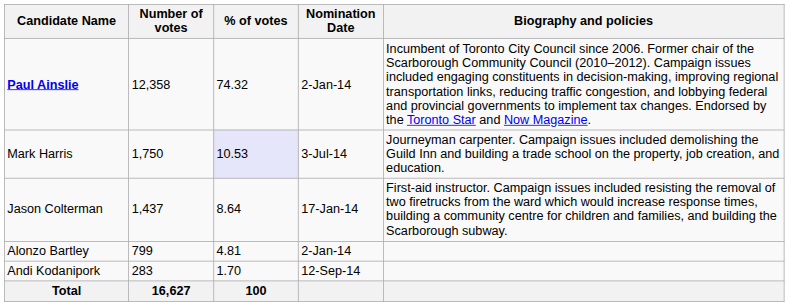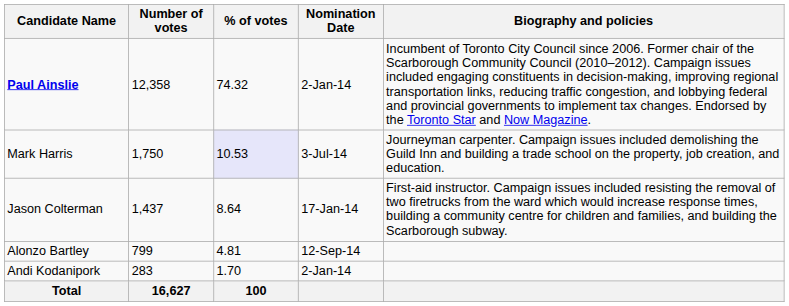 <table class="wikitable">
 <tr>
 <th scope="col" style="width: 150px;">Candidate Name</th>
 <th scope="col" style="width: 100px;">Number of votes</th>
 <th scope="col" style="width: 100px;">% of votes</th>
 <th scope="col" style="width: 100px;">Nomination Date</th>
 <th scope="col" style="width: 500px;">Biography and policies</th>
 </tr>
 <tr>
 <td><strong><a href='#'>Paul Ainslie</a></strong></td>
 <td>12,358</td>
 <td>74.32</td>
 <td>2-Jan-14</td>
 <td>Incumbent of Toronto City Council since 2006. Former chair of the Scarborough Community Council (2010–2012). Campaign issues included engaging constituents in decision-making, improving regional transportation links, reducing traffic congestion, and lobbying federal and provincial governments to implement tax changes. Endorsed by the <a href='#'>Toronto Star</a> and <a href='#'>Now Magazine</a>.</td>
 </tr>
 <tr>
 <td>Mark Harris</td>
 <td>1,750</td>
 <td style="background: lavender;">10.53</td>
 <td>3-Jul-14</td>
 <td>Journeyman carpenter. Campaign issues included demolishing the Guild Inn and building a trade school on the property, job creation, and education.</td>
 </tr>
 <tr>
 <td>Jason Colterman</td>
 <td>1,437</td>
 <td>8.64</td>
 <td>17-Jan-14</td>
 <td>First-aid instructor. Campaign issues included resisting the removal of two firetrucks from the ward which would increase response times, building a community centre for children and families, and building the Scarborough subway.</td>
 </tr>
 <tr>
 <td>Alonzo Bartley</td>
 <td>799</td>
 <td>4.81</td>
-<td>2-Jan-14</td>
+<td>12-Sep-14</td>
 <td></td>
 </tr>
 <tr>
 <td>Andi Kodanipork</td>
 <td>283</td>
 <td>1.70</td>
-<td>12-Sep-14</td>
+<td>2-Jan-14</td>
 <td></td>
 </tr>
 <tr>
 <th>Total</th>
 <th>16,627</th>
 <th>100</th>
 <th></th>
 <th></th>
 </tr>
 </table>
